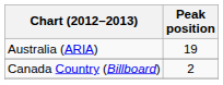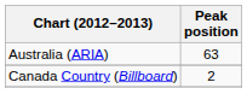 <table class="wikitable sortable">
 <tr>
 <th>Chart (2012–2013)</th>
 <th>Peak<br>position</th>
 </tr>
 <tr>
 <td>Australia (<a href='#'>ARIA</a>)</td>
-<td style="text-align:center;">19</td>
+<td style="text-align:center;">63</td>
 </tr>
 <tr>
 </tr>
 <tr>
 </tr>
 <tr>
 </tr>
 <tr>
 <td>Canada <a href='#'>Country</a> (<a href='#'><em>Billboard</em></a>)</td>
 <td style="text-align:center;">2</td>
 </tr>
 <tr>
 </tr>
 <tr>
 </tr>
 <tr>
 </tr>
 <tr>
 </tr>
 <tr>
 </tr>
 <tr>
 </tr>
 <tr>
 </tr>
 <tr>
 </tr>
 <tr>
 </tr>
 <tr>
 </tr>
 <tr>
 </tr>
 <tr>
 </tr>
 </table>
